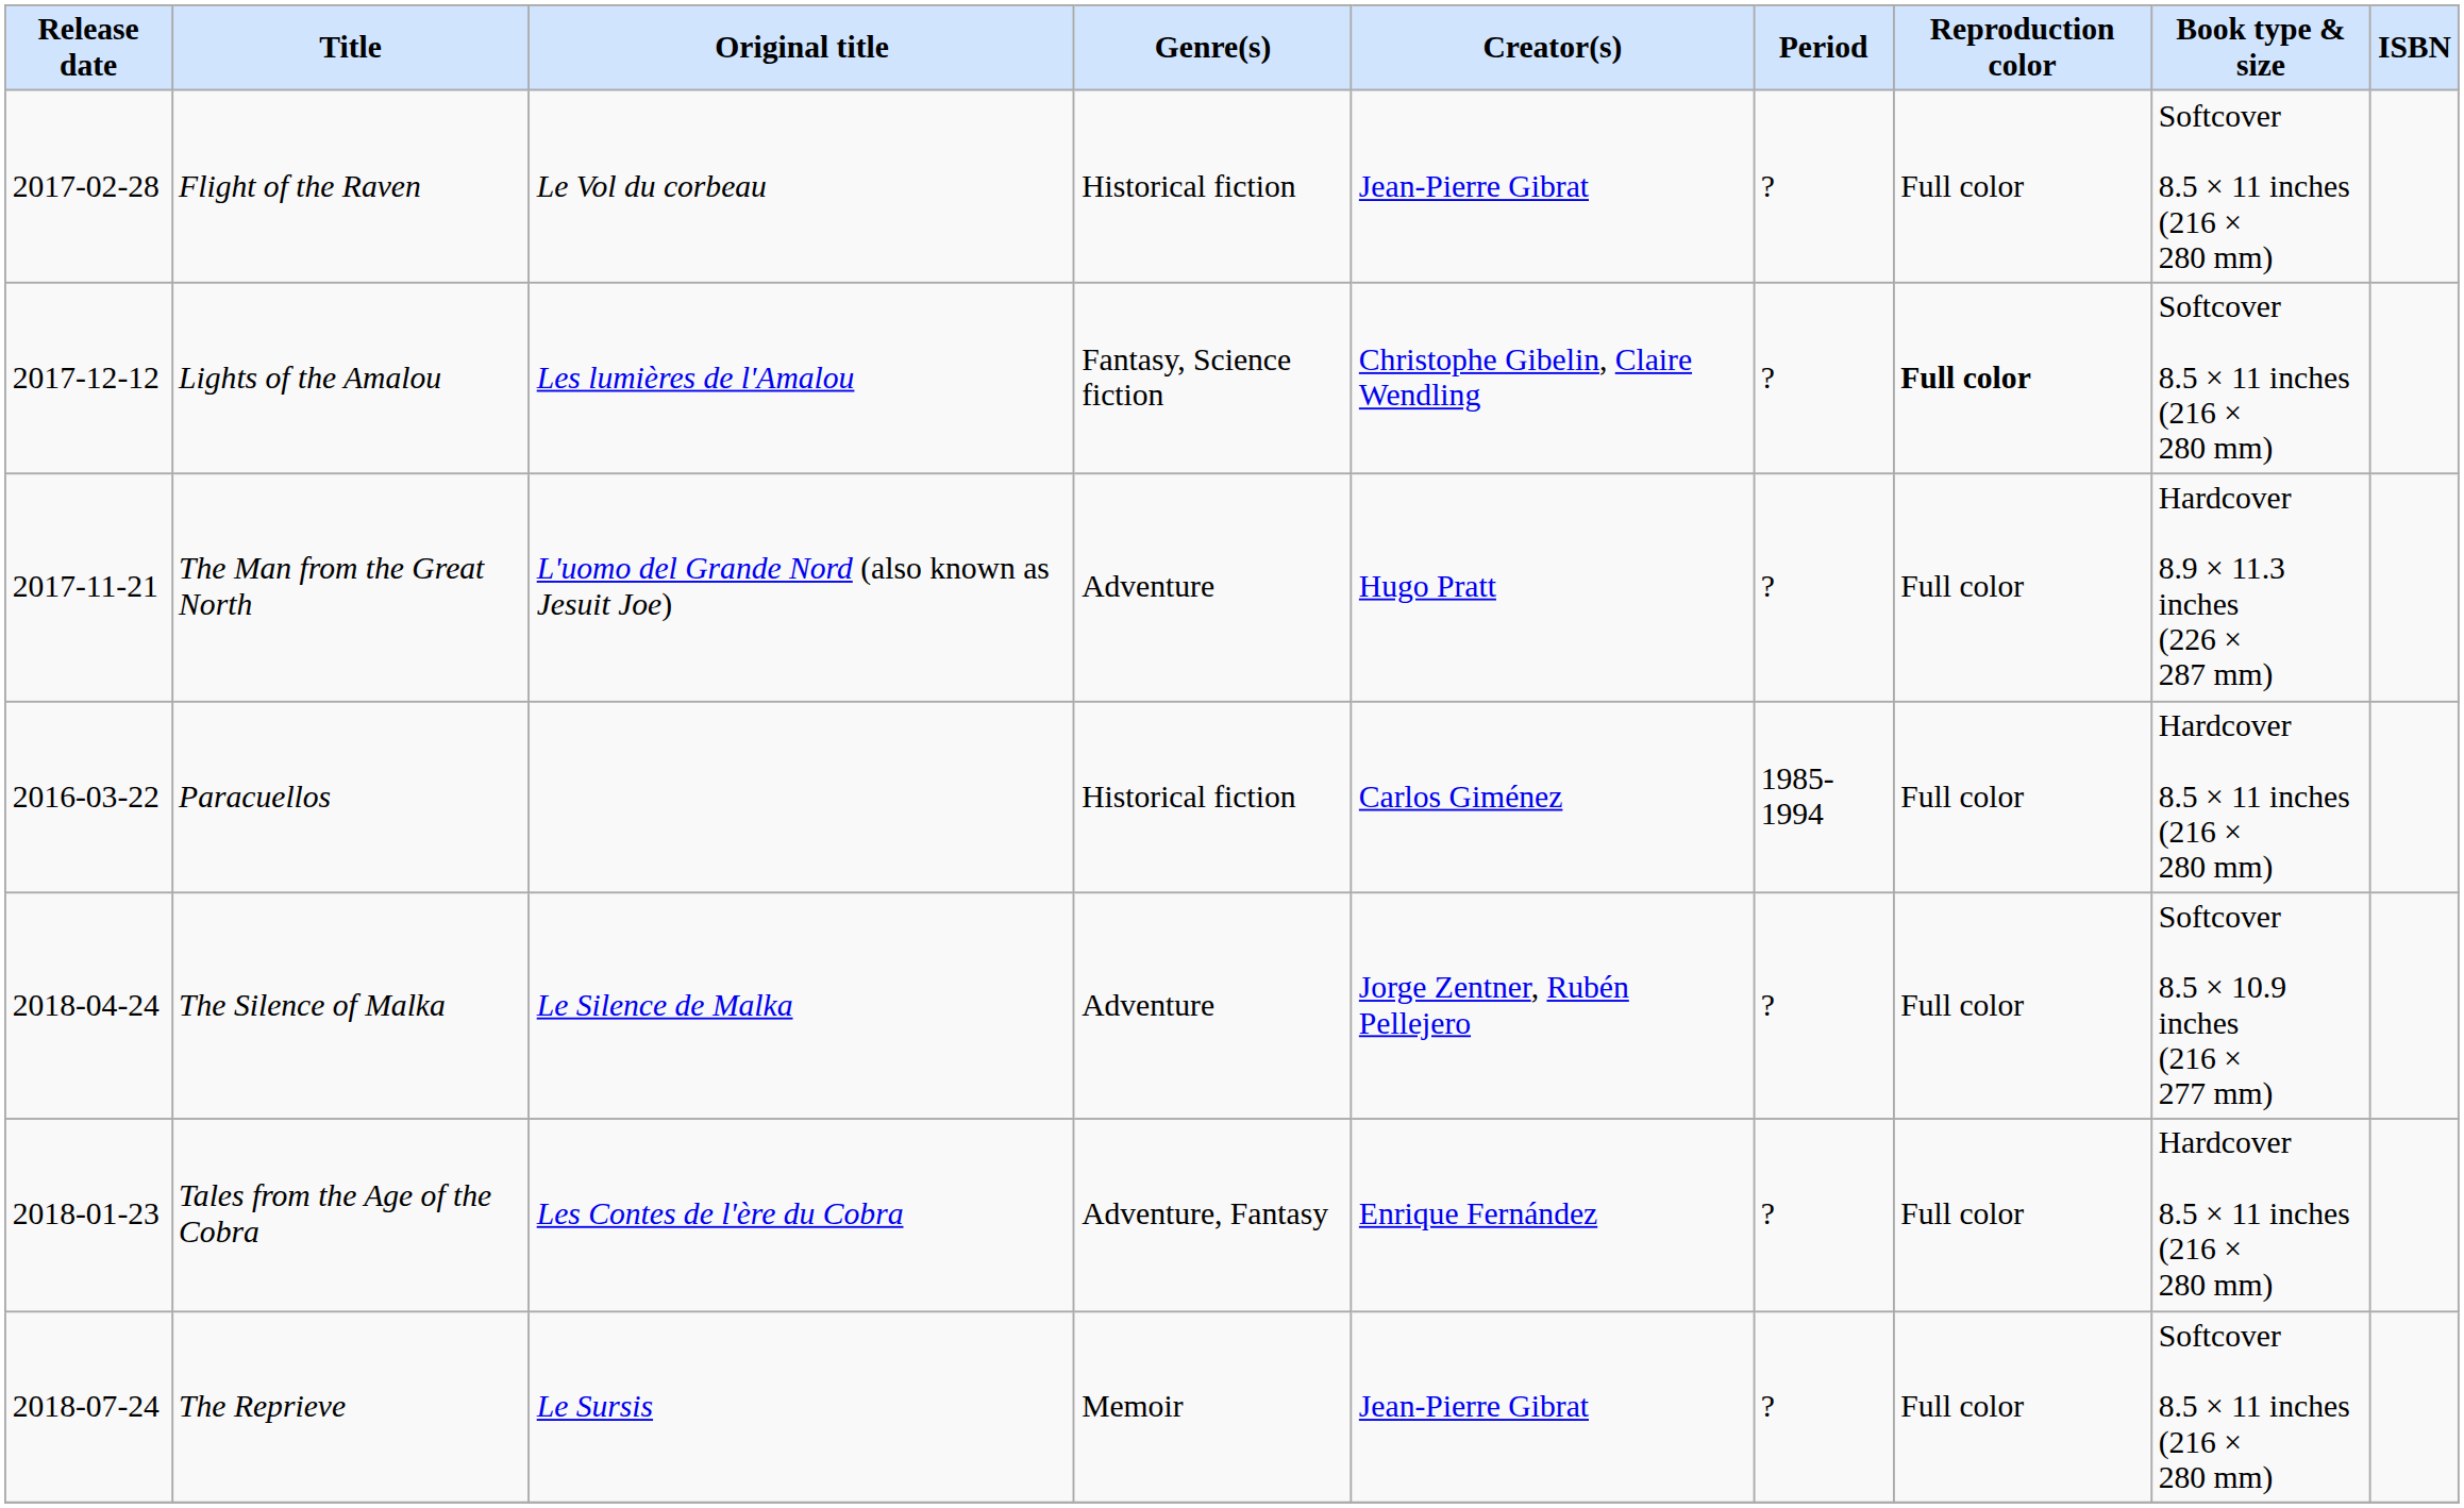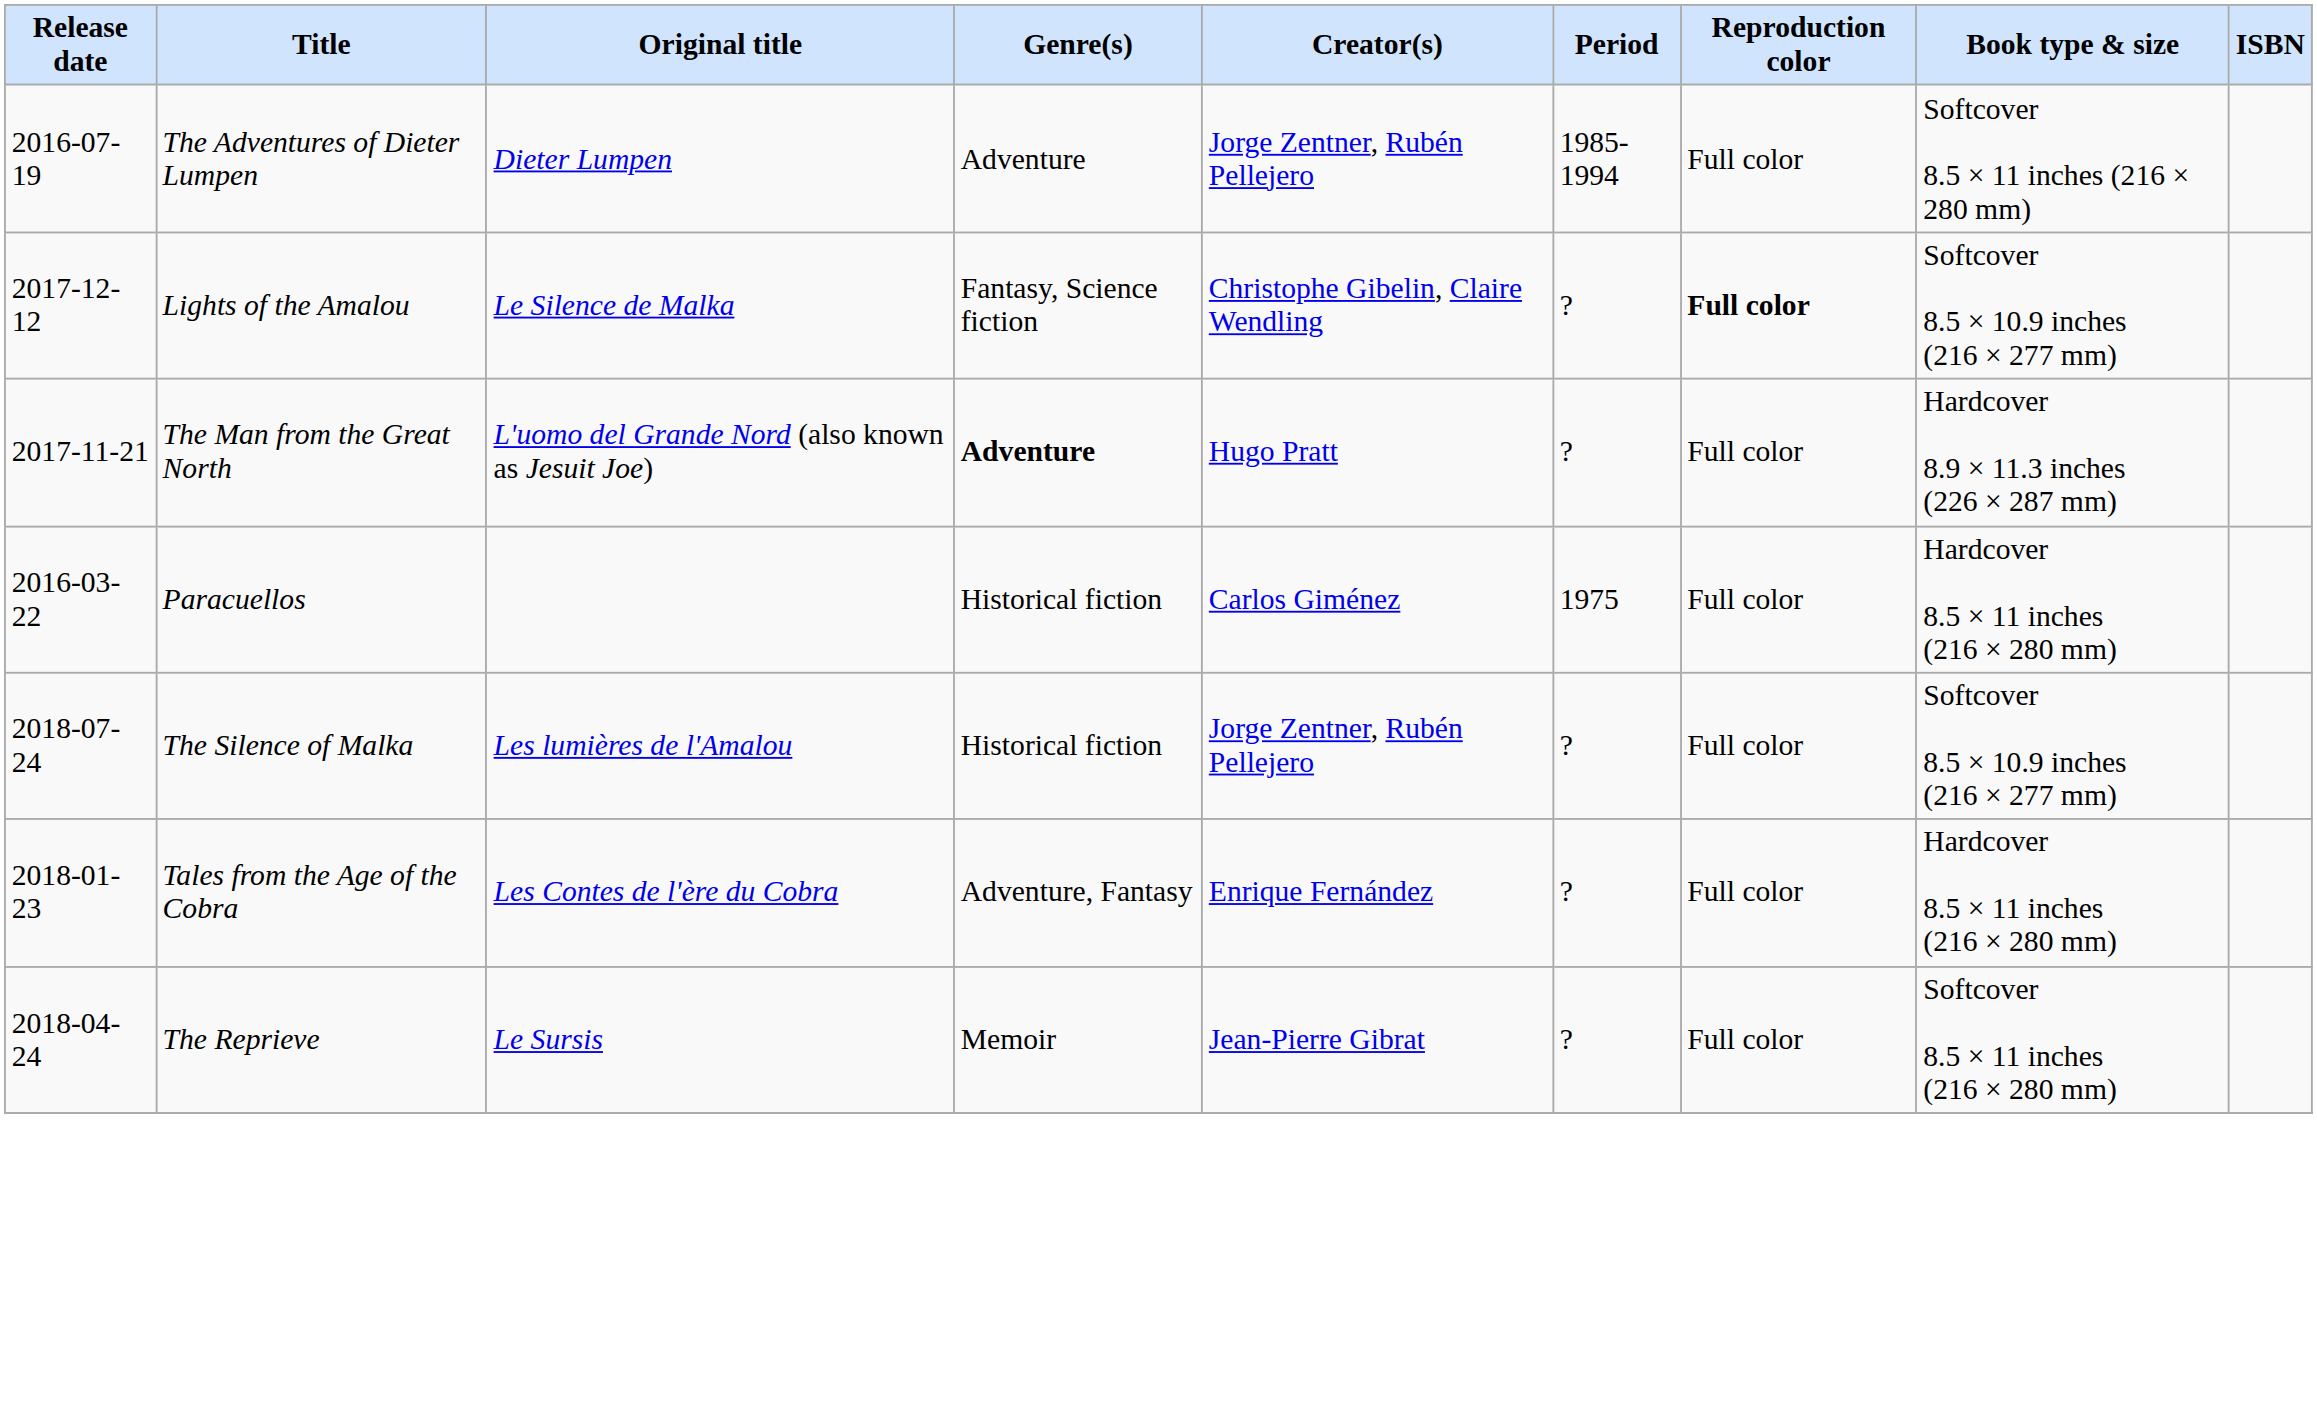 <table class="wikitable sortable">
 <tr>
 <th style="background-color:#D0E4FE" data-sort-type-"number">Release date</th>
 <th style="background-color:#D0E4FE">Title</th>
 <th style="background-color:#D0E4FE">Original title</th>
 <th style="background-color:#D0E4FE">Genre(s)</th>
 <th style="background-color:#D0E4FE">Creator(s)</th>
 <th style="background-color:#D0E4FE">Period</th>
 <th style="background-color:#D0E4FE">Reproduction color</th>
 <th style="background-color:#D0E4FE">Book type & size</th>
 <th style="background-color:#D0E4FE">ISBN</th>
 </tr>
 <tr>
-<td>2017-02-28</td>
-<td><em>Flight of the Raven</em></td>
-<td><em>Le Vol du corbeau</em></td>
-<td>Historical fiction</td>
-<td><a href='#'>Jean-Pierre Gibrat</a></td>
-<td>?</td>
+<td>2016-07-19</td>
+<td><em>The Adventures of Dieter Lumpen</em></td>
+<td><em><a href='#'>Dieter Lumpen</a></em></td>
+<td>Adventure</td>
+<td><a href='#'>Jorge Zentner</a>, <a href='#'>Rubén Pellejero</a></td>
+<td>1985-1994</td>
 <td>Full color</td>
-<td>Softcover <br><br>8.5 × 11 inches <br>(216 × 280 mm)</td>
+<td>Softcover <br><br>8.5 × 11 inches (216 × 280 mm)</td>
 <td></td>
 </tr>
 <tr>
 <td>2017-12-12</td>
 <td><em>Lights of the Amalou</em></td>
-<td><em><a href='#'>Les lumières de l'Amalou</a></em></td>
+<td><em><a href='#'>Le Silence de Malka</a></em></td>
 <td>Fantasy, Science fiction</td>
 <td><a href='#'>Christophe Gibelin</a>, <a href='#'>Claire Wendling</a></td>
 <td>?</td>
 <td><strong>Full color</strong></td>
-<td>Softcover <br><br> 8.5 × 11 inches <br>(216 × 280 mm)</td>
+<td>Softcover <br><br> 8.5 × 10.9 inches <br>(216 × 277 mm)</td>
 <td></td>
 </tr>
 <tr>
 <td>2017-11-21</td>
 <td><em>The Man from the Great North</em></td>
 <td><em><a href='#'>L'uomo del Grande Nord</a></em> (also known as <em>Jesuit Joe</em>)</td>
-<td>Adventure</td>
+<td><strong>Adventure</strong></td>
 <td><a href='#'>Hugo Pratt</a></td>
 <td>?</td>
 <td>Full color</td>
 <td>Hardcover <br><br> 8.9 × 11.3 inches <br>(226 × 287 mm)</td>
 <td></td>
 </tr>
 <tr>
 <td>2016-03-22</td>
 <td><em>Paracuellos</em></td>
 <td><em></em></td>
 <td>Historical fiction</td>
 <td><a href='#'>Carlos Giménez</a></td>
-<td>1985-1994</td>
+<td>1975</td>
 <td>Full color</td>
 <td>Hardcover <br><br> 8.5 × 11 inches <br>(216 × 280 mm)</td>
 <td></td>
 </tr>
 <tr>
-<td>2018-04-24</td>
+<td>2018-07-24</td>
 <td><em>The Silence of Malka</em></td>
-<td><em><a href='#'>Le Silence de Malka</a></em></td>
-<td>Adventure</td>
+<td><em><a href='#'>Les lumières de l'Amalou</a></em></td>
+<td>Historical fiction</td>
 <td><a href='#'>Jorge Zentner</a>, <a href='#'>Rubén Pellejero</a></td>
 <td>?</td>
 <td>Full color</td>
 <td>Softcover <br><br> 8.5 × 10.9 inches <br>(216 × 277 mm)</td>
 <td></td>
 </tr>
 <tr>
 <td>2018-01-23</td>
 <td><em>Tales from the Age of the Cobra</em></td>
 <td><em><a href='#'>Les Contes de l'ère du Cobra</a></em></td>
 <td>Adventure, Fantasy</td>
 <td><a href='#'>Enrique Fernández</a></td>
 <td>?</td>
 <td>Full color</td>
 <td>Hardcover <br><br> 8.5 × 11 inches <br>(216 × 280 mm)</td>
 <td></td>
 </tr>
 <tr>
-<td>2018-07-24</td>
+<td>2018-04-24</td>
 <td><em>The Reprieve</em></td>
 <td><em><a href='#'>Le Sursis</a></em></td>
 <td>Memoir</td>
 <td><a href='#'>Jean-Pierre Gibrat</a></td>
 <td>?</td>
 <td>Full color</td>
 <td>Softcover <br><br> 8.5 × 11 inches <br>(216 × 280 mm)</td>
 <td></td>
 </tr>
 <tr>
 </tr>
 </table>
